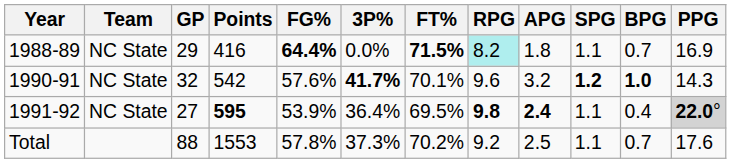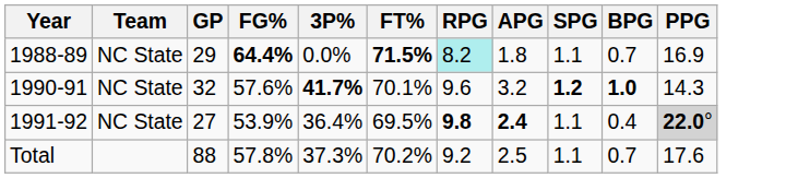 <table class="wikitable">
 <tr>
 <th>Year</th>
 <th>Team</th>
 <th>GP</th>
-<th>Points</th>
 <th>FG%</th>
 <th>3P%</th>
 <th>FT%</th>
 <th>RPG</th>
 <th>APG</th>
 <th>SPG</th>
 <th>BPG</th>
 <th>PPG</th>
 </tr>
 <tr>
 <td>1988-89</td>
 <td>NC State</td>
 <td>29</td>
-<td>416</td>
 <td><strong>64.4%</strong></td>
 <td>0.0%</td>
 <td><strong>71.5%</strong></td>
 <td style="background: paleturquoise;">8.2</td>
 <td>1.8</td>
 <td>1.1</td>
 <td>0.7</td>
 <td>16.9</td>
 </tr>
 <tr>
 <td>1990-91</td>
 <td>NC State</td>
 <td>32</td>
-<td>542</td>
 <td>57.6%</td>
 <td><strong>41.7%</strong></td>
 <td>70.1%</td>
 <td>9.6</td>
 <td>3.2</td>
 <td><strong>1.2</strong></td>
 <td><strong>1.0</strong></td>
 <td>14.3</td>
 </tr>
 <tr>
 <td>1991-92</td>
 <td>NC State</td>
 <td>27</td>
-<td><strong>595</strong></td>
 <td>53.9%</td>
 <td>36.4%</td>
 <td>69.5%</td>
 <td><strong>9.8</strong></td>
 <td><strong>2.4</strong></td>
 <td>1.1</td>
 <td>0.4</td>
 <td style="background:#D3D3D3"><strong>22.0</strong>°</td>
 </tr>
 <tr>
 <td>Total</td>
 <td></td>
 <td>88</td>
-<td>1553</td>
 <td>57.8%</td>
 <td>37.3%</td>
 <td>70.2%</td>
 <td>9.2</td>
 <td>2.5</td>
 <td>1.1</td>
 <td>0.7</td>
 <td>17.6</td>
 </tr>
 </table>
